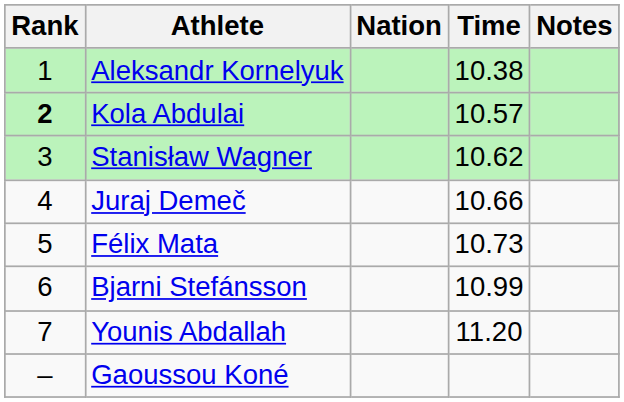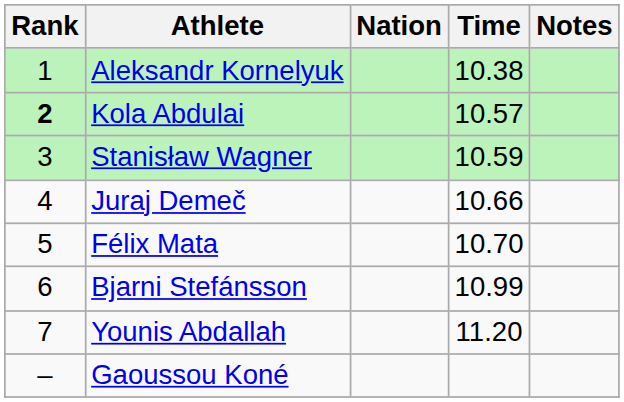 <table class="wikitable sortable" style="text-align:center">
 <tr>
 <th>Rank</th>
 <th>Athlete</th>
 <th>Nation</th>
 <th>Time</th>
 <th>Notes</th>
 </tr>
 <tr bgcolor=bbf3bb>
 <td>1</td>
 <td align=left><a href='#'>Aleksandr Kornelyuk</a></td>
 <td align=left></td>
 <td>10.38</td>
 <td></td>
 </tr>
 <tr bgcolor=bbf3bb>
 <td><strong>2</strong></td>
 <td align=left><a href='#'>Kola Abdulai</a></td>
 <td align=left></td>
 <td>10.57</td>
 <td></td>
 </tr>
 <tr bgcolor=bbf3bb>
 <td>3</td>
 <td align=left><a href='#'>Stanisław Wagner</a></td>
 <td align=left></td>
-<td>10.62</td>
+<td>10.59</td>
 <td></td>
 </tr>
 <tr>
 <td>4</td>
 <td align=left><a href='#'>Juraj Demeč</a></td>
 <td align=left></td>
 <td>10.66</td>
 <td></td>
 </tr>
 <tr>
 <td>5</td>
 <td align=left><a href='#'>Félix Mata</a></td>
 <td align=left></td>
-<td>10.73</td>
+<td>10.70</td>
 <td></td>
 </tr>
 <tr>
 <td>6</td>
 <td align=left><a href='#'>Bjarni Stefánsson</a></td>
 <td align=left></td>
 <td>10.99</td>
 <td></td>
 </tr>
 <tr>
 <td>7</td>
 <td align=left><a href='#'>Younis Abdallah</a></td>
 <td align=left></td>
 <td>11.20</td>
 <td></td>
 </tr>
 <tr>
 <td data-sort-value=8>–</td>
 <td align=left><a href='#'>Gaoussou Koné</a></td>
 <td align=left></td>
 <td></td>
 <td></td>
 </tr>
 </table>
